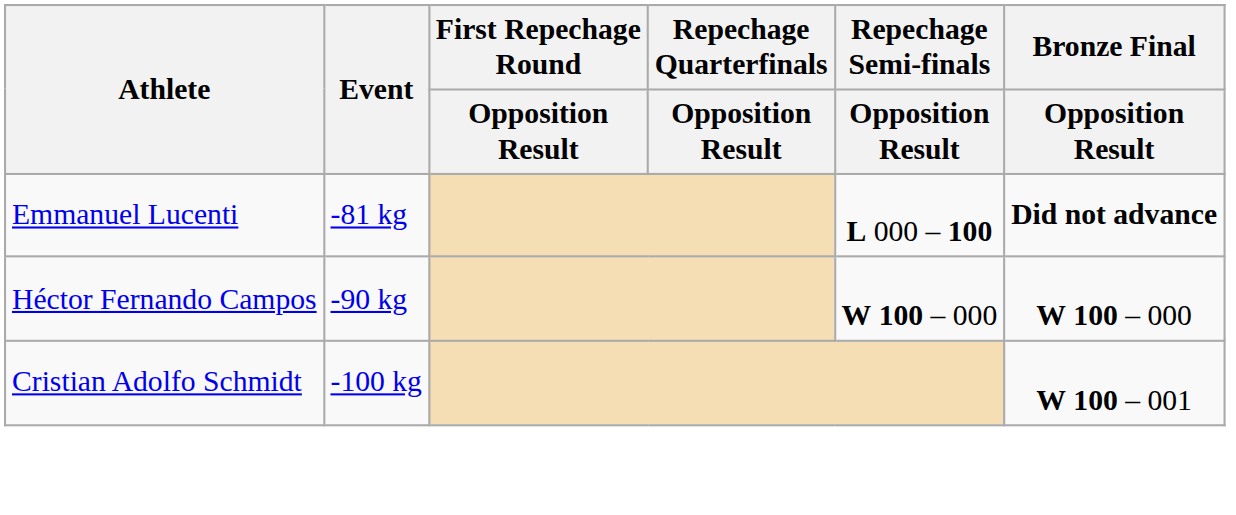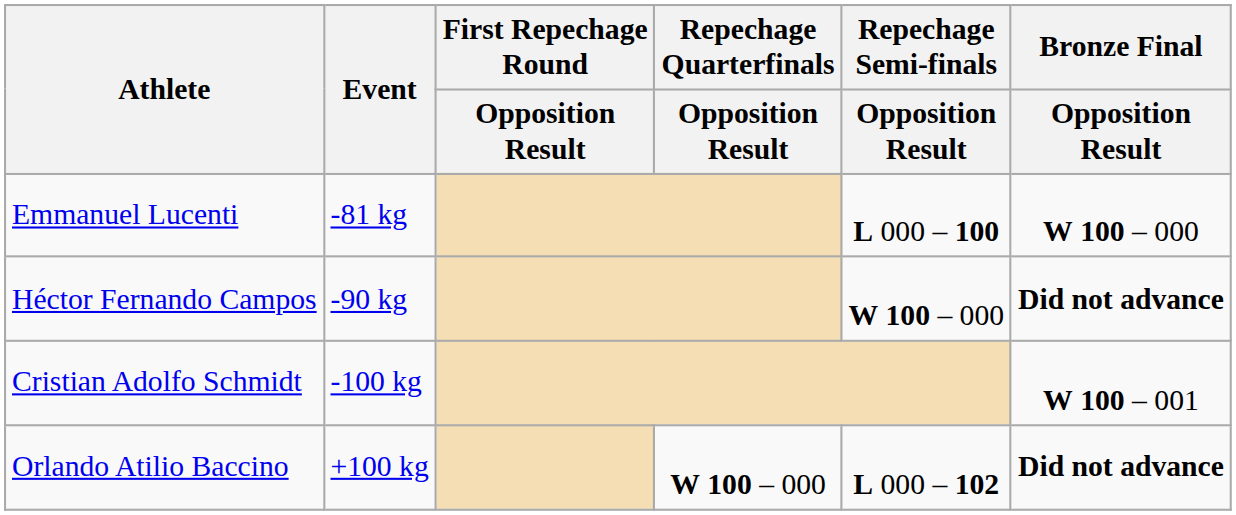 <table class="wikitable" style="font-size:90%">
 <tr>
 <th rowspan="2">Athlete</th>
 <th rowspan="2">Event</th>
 <th>First Repechage <br>Round</th>
 <th>Repechage <br>Quarterfinals</th>
 <th>Repechage <br>Semi-finals</th>
 <th>Bronze Final</th>
 </tr>
 <tr>
 <th>Opposition<br>Result</th>
 <th>Opposition<br>Result</th>
 <th>Opposition<br>Result</th>
 <th>Opposition<br>Result</th>
 </tr>
 <tr>
 <td><a href='#'>Emmanuel Lucenti</a></td>
 <td><a href='#'>-81 kg</a></td>
 <td align="center" bgcolor=wheat colspan=2></td>
 <td align=center><br><strong>L</strong> 000 – <strong>100</strong></td>
-<td align=center><strong>Did not advance</strong></td>
+<td align=center><br><strong>W</strong> <strong>100</strong> – 000<br></td>
 </tr>
 <tr>
 <td><a href='#'>Héctor Fernando Campos</a></td>
 <td><a href='#'>-90 kg</a></td>
 <td align="center" bgcolor=wheat colspan=2></td>
 <td align=center><br><strong>W</strong> <strong>100</strong> – 000</td>
-<td align=center><br><strong>W</strong> <strong>100</strong> – 000<br></td>
+<td align=center><strong>Did not advance</strong></td>
 </tr>
 <tr>
 <td><a href='#'>Cristian Adolfo Schmidt</a></td>
 <td><a href='#'>-100 kg</a></td>
 <td align="center" bgcolor=wheat colspan=3></td>
 <td align=center><br><strong>W</strong> <strong>100</strong> – 001<br></td>
 </tr>
+<tr>
+<td><a href='#'>Orlando Atilio Baccino</a></td>
+<td><a href='#'>+100 kg</a></td>
+<td align="center" bgcolor=wheat></td>
+<td align=center><br><strong>W</strong> <strong>100</strong> – 000</td>
+<td align=center><br><strong>L</strong> 000 – <strong>102</strong></td>
+<td align=center><strong>Did not advance</strong></td>
+</tr>
 </table>
